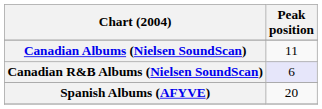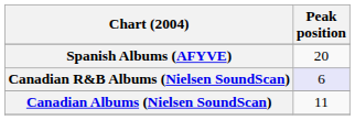 <table class="wikitable sortable plainrowheaders" style="text-align:center">
 <tr>
 <th scope="col">Chart (2004)</th>
 <th scope="col">Peak<br> position</th>
 </tr>
 <tr>
 </tr>
 <tr>
 </tr>
 <tr>
 </tr>
 <tr>
 </tr>
 <tr>
-<th scope="row"><a href='#'>Canadian Albums</a> (<a href='#'>Nielsen SoundScan</a>)</th>
-<td>11</td>
+<th scope="row">Spanish Albums (<a href='#'>AFYVE</a>)</th>
+<td align="center">20</td>
 </tr>
 <tr>
 <th scope="row">Canadian R&B Albums (<a href='#'>Nielsen SoundScan</a>)</th>
 <td style="background: lavender;">6</td>
 </tr>
 <tr>
 </tr>
 <tr>
 </tr>
 <tr>
 </tr>
 <tr>
 </tr>
 <tr>
 </tr>
 <tr>
 </tr>
 <tr>
 </tr>
 <tr>
 </tr>
 <tr>
 </tr>
 <tr>
 </tr>
 <tr>
 </tr>
 <tr>
-<th scope="row">Spanish Albums (<a href='#'>AFYVE</a>)</th>
-<td align="center">20</td>
+<th scope="row"><a href='#'>Canadian Albums</a> (<a href='#'>Nielsen SoundScan</a>)</th>
+<td>11</td>
 </tr>
 <tr>
 </tr>
 <tr>
 </tr>
 <tr>
 </tr>
 <tr>
 </tr>
 <tr>
 </tr>
 <tr>
 </tr>
 </table>
